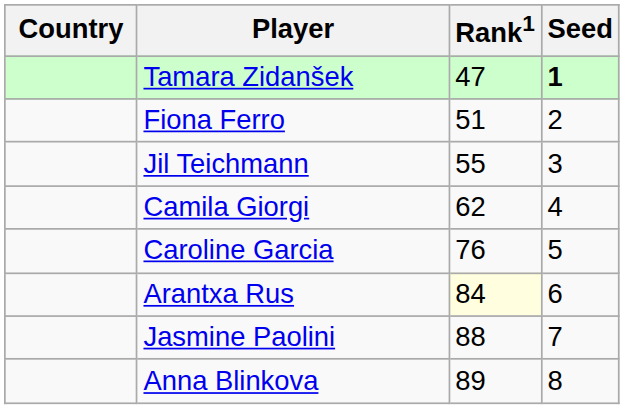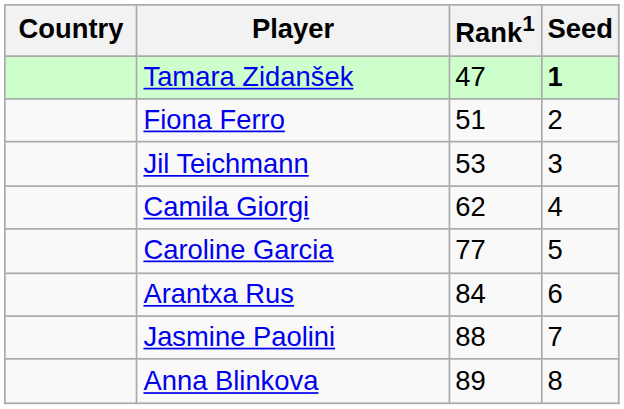 <table class="wikitable" border="1">
 <tr>
 <th width="70">Country</th>
 <th width="175">Player</th>
 <th>Rank<sup>1</sup></th>
 <th>Seed</th>
 </tr>
 <tr style="background:#cfc;">
 <td></td>
 <td><a href='#'>Tamara Zidanšek</a></td>
 <td>47</td>
 <td><strong>1</strong></td>
 </tr>
 <tr>
 <td></td>
 <td><a href='#'>Fiona Ferro</a></td>
 <td>51</td>
 <td>2</td>
 </tr>
 <tr>
 <td></td>
 <td><a href='#'>Jil Teichmann</a></td>
-<td>55</td>
+<td>53</td>
 <td>3</td>
 </tr>
 <tr>
 <td></td>
 <td><a href='#'>Camila Giorgi</a></td>
 <td>62</td>
 <td>4</td>
 </tr>
 <tr>
 <td></td>
 <td><a href='#'>Caroline Garcia</a></td>
-<td>76</td>
+<td>77</td>
 <td>5</td>
 </tr>
 <tr>
 <td></td>
 <td><a href='#'>Arantxa Rus</a></td>
-<td style="background: lightyellow;">84</td>
+<td>84</td>
 <td>6</td>
 </tr>
 <tr>
 <td></td>
 <td><a href='#'>Jasmine Paolini</a></td>
 <td>88</td>
 <td>7</td>
 </tr>
 <tr>
 <td></td>
 <td><a href='#'>Anna Blinkova</a></td>
 <td>89</td>
 <td>8</td>
 </tr>
 </table>
